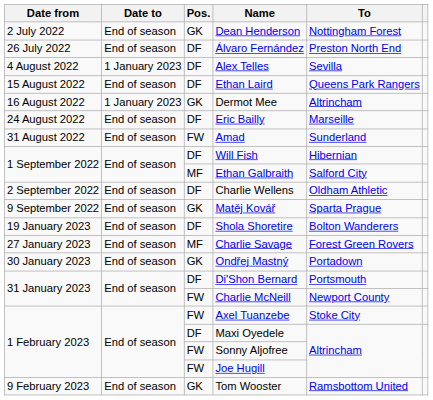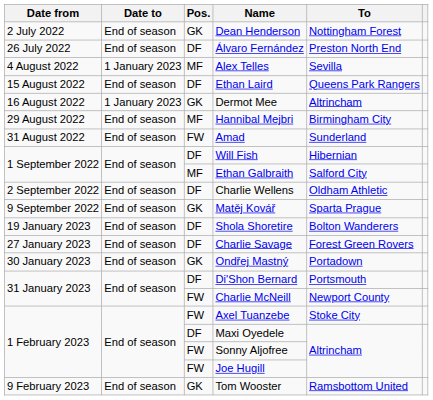 <table class="wikitable">
 <tr>
 <th>Date from</th>
 <th>Date to</th>
 <th>Pos.</th>
 <th>Name</th>
 <th>To</th>
 <th></th>
 </tr>
 <tr>
 <td>2 July 2022</td>
 <td>End of season</td>
 <td>GK</td>
 <td> <a href='#'>Dean Henderson</a></td>
 <td> <a href='#'>Nottingham Forest</a></td>
 <td></td>
 </tr>
 <tr>
 <td>26 July 2022</td>
 <td>End of season</td>
 <td>DF</td>
 <td> <a href='#'>Álvaro Fernández</a></td>
 <td> <a href='#'>Preston North End</a></td>
 <td></td>
 </tr>
 <tr>
 <td>4 August 2022</td>
 <td>1 January 2023</td>
-<td>DF</td>
+<td>MF</td>
 <td> <a href='#'>Alex Telles</a></td>
 <td> <a href='#'>Sevilla</a></td>
 <td></td>
 </tr>
 <tr>
 <td>15 August 2022</td>
 <td>End of season</td>
 <td>DF</td>
 <td> <a href='#'>Ethan Laird</a></td>
 <td> <a href='#'>Queens Park Rangers</a></td>
 <td></td>
 </tr>
 <tr>
 <td>16 August 2022</td>
 <td>1 January 2023</td>
 <td>GK</td>
 <td> Dermot Mee</td>
 <td> <a href='#'>Altrincham</a></td>
 <td></td>
 </tr>
 <tr>
-<td>24 August 2022</td>
+<td>29 August 2022</td>
 <td>End of season</td>
-<td>DF</td>
-<td> <a href='#'>Eric Bailly</a></td>
-<td> <a href='#'>Marseille</a></td>
+<td>MF</td>
+<td> <a href='#'>Hannibal Mejbri</a></td>
+<td> <a href='#'>Birmingham City</a></td>
 <td></td>
 </tr>
 <tr>
 <td>31 August 2022</td>
 <td>End of season</td>
 <td>FW</td>
 <td> <a href='#'>Amad</a></td>
 <td> <a href='#'>Sunderland</a></td>
 <td></td>
 </tr>
 <tr>
 <td rowspan="2">1 September 2022</td>
 <td rowspan="2">End of season</td>
 <td>DF</td>
 <td> <a href='#'>Will Fish</a></td>
 <td> <a href='#'>Hibernian</a></td>
 <td></td>
 </tr>
 <tr>
 <td>MF</td>
 <td> <a href='#'>Ethan Galbraith</a></td>
 <td> <a href='#'>Salford City</a></td>
 <td></td>
 </tr>
 <tr>
 <td>2 September 2022</td>
 <td>End of season</td>
 <td>DF</td>
 <td> Charlie Wellens</td>
 <td> <a href='#'>Oldham Athletic</a></td>
 <td></td>
 </tr>
 <tr>
 <td>9 September 2022</td>
 <td>End of season</td>
 <td>GK</td>
 <td> <a href='#'>Matěj Kovář</a></td>
 <td> <a href='#'>Sparta Prague</a></td>
 <td></td>
 </tr>
 <tr>
 <td>19 January 2023</td>
 <td>End of season</td>
 <td>DF</td>
 <td> <a href='#'>Shola Shoretire</a></td>
 <td> <a href='#'>Bolton Wanderers</a></td>
 <td></td>
 </tr>
 <tr>
 <td>27 January 2023</td>
 <td>End of season</td>
-<td>MF</td>
+<td>DF</td>
 <td> <a href='#'>Charlie Savage</a></td>
 <td> <a href='#'>Forest Green Rovers</a></td>
 <td></td>
 </tr>
 <tr>
 <td>30 January 2023</td>
 <td>End of season</td>
 <td>GK</td>
 <td> <a href='#'>Ondřej Mastný</a></td>
 <td> <a href='#'>Portadown</a></td>
 <td></td>
 </tr>
 <tr>
 <td rowspan="2">31 January 2023</td>
 <td rowspan="2">End of season</td>
 <td>DF</td>
 <td> <a href='#'>Di'Shon Bernard</a></td>
 <td> <a href='#'>Portsmouth</a></td>
 <td></td>
 </tr>
 <tr>
 <td>FW</td>
 <td> <a href='#'>Charlie McNeill</a></td>
 <td> <a href='#'>Newport County</a></td>
 <td></td>
 </tr>
 <tr>
 <td rowspan="4">1 February 2023</td>
 <td rowspan="4">End of season</td>
 <td>FW</td>
 <td> <a href='#'>Axel Tuanzebe</a></td>
 <td> <a href='#'>Stoke City</a></td>
 <td></td>
 </tr>
 <tr>
 <td>DF</td>
 <td> Maxi Oyedele</td>
 <td rowspan="3"> <a href='#'>Altrincham</a></td>
 <td rowspan="3"></td>
 </tr>
 <tr>
 <td>FW</td>
 <td> Sonny Aljofree</td>
 </tr>
 <tr>
 <td>FW</td>
 <td> <a href='#'>Joe Hugill</a></td>
 </tr>
 <tr>
 <td>9 February 2023</td>
 <td>End of season</td>
 <td>GK</td>
 <td> Tom Wooster</td>
 <td> <a href='#'>Ramsbottom United</a></td>
 <td></td>
 </tr>
 </table>
